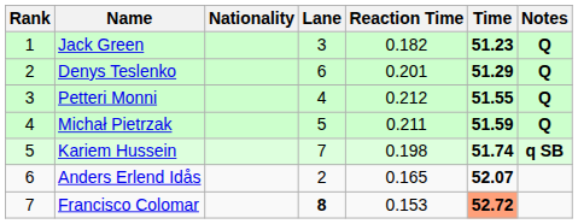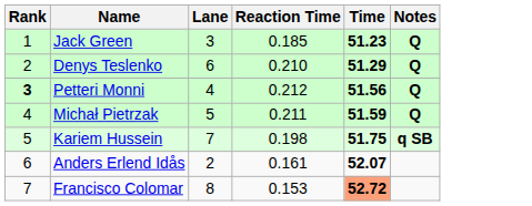 <table class="wikitable sortable" style="text-align:center">
 <tr>
 <th>Rank</th>
 <th>Name</th>
-<th>Nationality</th>
 <th>Lane</th>
 <th>Reaction Time</th>
 <th>Time</th>
 <th>Notes</th>
 </tr>
 <tr bgcolor=ccffcc>
 <td>1</td>
 <td align=left><a href='#'>Jack Green</a></td>
-<td align=left></td>
 <td>3</td>
-<td>0.182</td>
+<td>0.185</td>
 <td><strong>51.23</strong></td>
 <td><strong>Q</strong></td>
 </tr>
 <tr bgcolor=ccffcc>
 <td>2</td>
 <td align=left><a href='#'>Denys Teslenko</a></td>
-<td align=left></td>
 <td>6</td>
-<td>0.201</td>
+<td>0.210</td>
 <td><strong>51.29</strong></td>
 <td><strong>Q</strong></td>
 </tr>
 <tr bgcolor=ccffcc>
-<td>3</td>
+<td><strong>3</strong></td>
 <td align=left><a href='#'>Petteri Monni</a></td>
-<td align=left></td>
 <td>4</td>
 <td>0.212</td>
-<td><strong>51.55</strong></td>
+<td><strong>51.56</strong></td>
 <td><strong>Q</strong></td>
 </tr>
 <tr bgcolor=ccffcc>
 <td>4</td>
 <td align=left><a href='#'>Michał Pietrzak</a></td>
-<td align=left></td>
 <td>5</td>
 <td>0.211</td>
 <td><strong>51.59</strong></td>
 <td><strong>Q</strong></td>
 </tr>
 <tr bgcolor=ddffdd>
 <td>5</td>
 <td align=left><a href='#'>Kariem Hussein</a></td>
-<td align=left></td>
 <td>7</td>
 <td>0.198</td>
-<td><strong>51.74</strong></td>
+<td><strong>51.75</strong></td>
 <td><strong>q SB</strong></td>
 </tr>
 <tr>
 <td>6</td>
 <td align=left><a href='#'>Anders Erlend Idås</a></td>
-<td align=left></td>
 <td>2</td>
-<td>0.165</td>
+<td>0.161</td>
 <td><strong>52.07</strong></td>
 <td></td>
 </tr>
 <tr>
 <td>7</td>
 <td align=left><a href='#'>Francisco Colomar</a></td>
-<td align=left></td>
-<td><strong>8</strong></td>
+<td>8</td>
 <td>0.153</td>
 <td style="background: lightsalmon;"><strong>52.72</strong></td>
 <td></td>
 </tr>
 </table>
